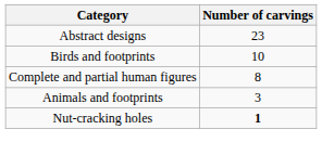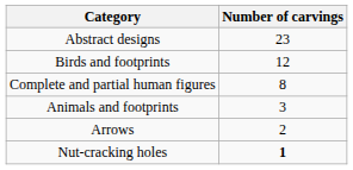 <table class="wikitable" style="text-align:center; font-size:100%; margin:auto;">
 <tr>
 <th>Category</th>
 <th>Number of carvings</th>
 </tr>
 <tr>
 <td>Abstract designs</td>
 <td>23</td>
 </tr>
 <tr>
 <td>Birds and footprints</td>
-<td>10</td>
+<td>12</td>
 </tr>
 <tr>
 <td>Complete and partial human figures</td>
 <td>8</td>
 </tr>
 <tr>
 <td>Animals and footprints</td>
 <td>3</td>
 </tr>
 <tr>
+<td>Arrows</td>
+<td>2</td>
+</tr>
+<tr>
 <td>Nut-cracking holes</td>
 <td><strong>1</strong></td>
 </tr>
 </table>
